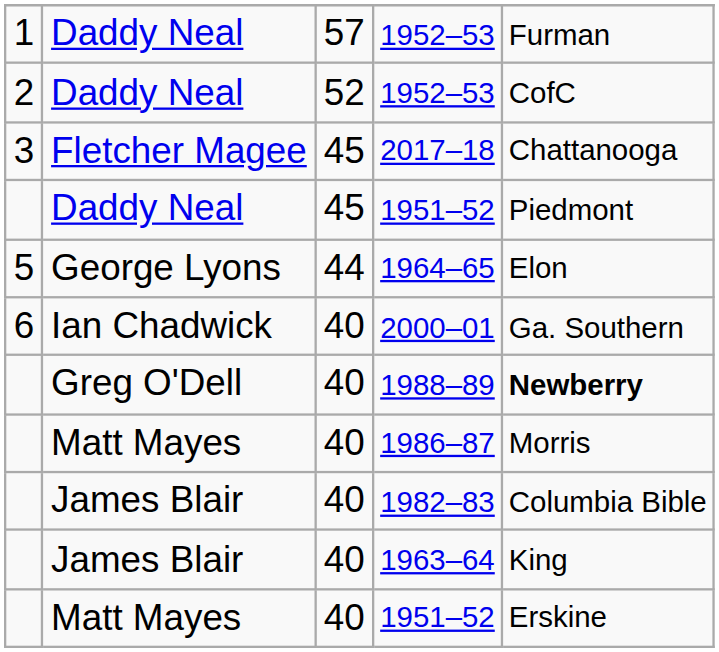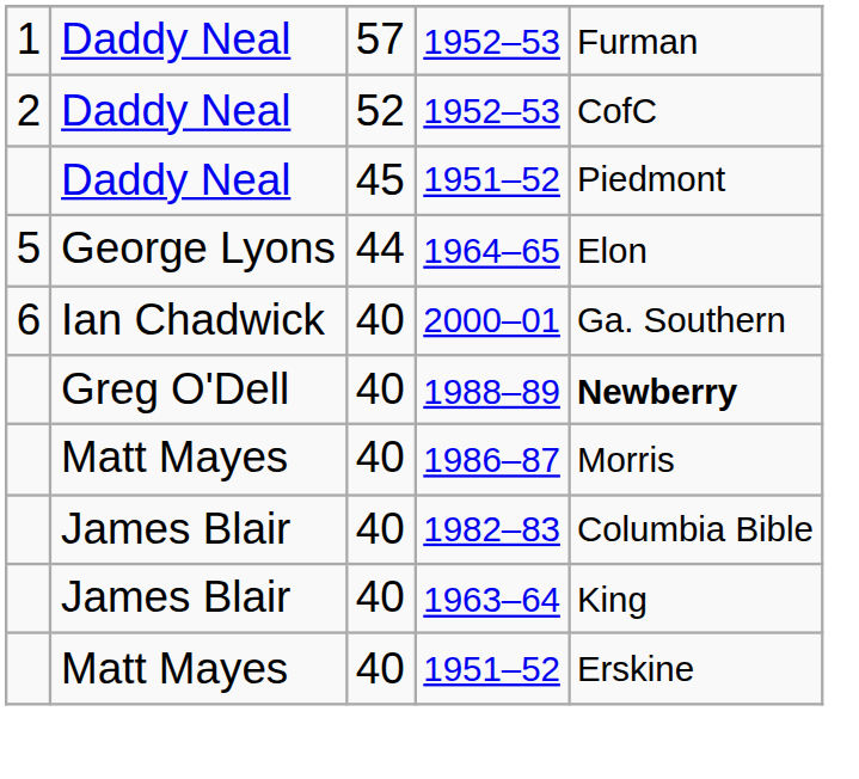 <table class="wikitable">
 <tr>
 </tr>
 <tr>
 <td>1</td>
 <td><a href='#'>Daddy Neal</a></td>
 <td>57</td>
 <td style="font-size:80%;"><a href='#'>1952–53</a></td>
 <td style="font-size:80%;">Furman</td>
 </tr>
 <tr>
 <td>2</td>
 <td><a href='#'>Daddy Neal</a></td>
 <td>52</td>
 <td style="font-size:80%;"><a href='#'>1952–53</a></td>
 <td style="font-size:80%;">CofC</td>
-</tr>
-<tr>
-<td>3</td>
-<td><a href='#'>Fletcher Magee</a></td>
-<td>45</td>
-<td style="font-size:80%;"><a href='#'>2017–18</a></td>
-<td style="font-size:80%;">Chattanooga</td>
 </tr>
 <tr>
 <td></td>
 <td><a href='#'>Daddy Neal</a></td>
 <td>45</td>
 <td style="font-size:80%;"><a href='#'>1951–52</a></td>
 <td style="font-size:80%;">Piedmont</td>
 </tr>
 <tr>
 <td>5</td>
 <td>George Lyons</td>
 <td>44</td>
 <td style="font-size:80%;"><a href='#'>1964–65</a></td>
 <td style="font-size:80%;">Elon</td>
 </tr>
 <tr>
 <td>6</td>
 <td>Ian Chadwick</td>
 <td>40</td>
 <td style="font-size:80%;"><a href='#'>2000–01</a></td>
 <td style="font-size:80%;">Ga. Southern</td>
 </tr>
 <tr>
 <td></td>
 <td>Greg O'Dell</td>
 <td>40</td>
 <td style="font-size:80%;"><a href='#'>1988–89</a></td>
 <td style="font-size:80%;"><strong>Newberry</strong></td>
 </tr>
 <tr>
 <td></td>
 <td>Matt Mayes</td>
 <td>40</td>
 <td style="font-size:80%;"><a href='#'>1986–87</a></td>
 <td style="font-size:80%;">Morris</td>
 </tr>
 <tr>
 <td></td>
 <td>James Blair</td>
 <td>40</td>
 <td style="font-size:80%;"><a href='#'>1982–83</a></td>
 <td style="font-size:80%;">Columbia Bible</td>
 </tr>
 <tr>
 <td></td>
 <td>James Blair</td>
 <td>40</td>
 <td style="font-size:80%;"><a href='#'>1963–64</a></td>
 <td style="font-size:80%;">King</td>
 </tr>
 <tr>
 <td></td>
 <td>Matt Mayes</td>
 <td>40</td>
 <td style="font-size:80%;"><a href='#'>1951–52</a></td>
 <td style="font-size:80%;">Erskine</td>
 </tr>
 </table>
